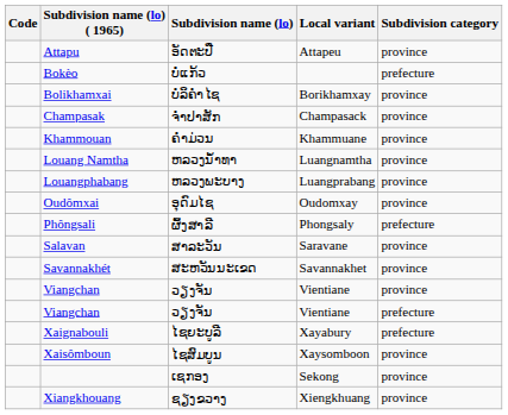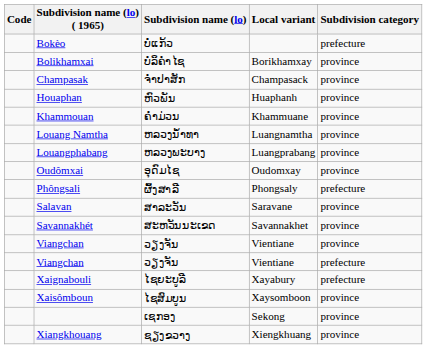 <table class="wikitable sortable">
 <tr>
 <th>Code</th>
 <th>Subdivision name (<a href='#'>lo</a>)<br>( 1965)</th>
 <th>Subdivision name (<a href='#'>lo</a>)</th>
 <th>Local variant</th>
 <th>Subdivision category</th>
-</tr>
-<tr>
-<td></td>
-<td><a href='#'>Attapu</a></td>
-<td>ອັດຕະປື</td>
-<td>Attapeu</td>
-<td>province</td>
 </tr>
 <tr>
 <td></td>
 <td><a href='#'>Bokèo</a></td>
 <td>ບໍ່ແກ້ວ</td>
 <td></td>
 <td>prefecture</td>
 </tr>
 <tr>
 <td></td>
 <td><a href='#'>Bolikhamxai</a></td>
 <td>ບໍລິຄໍາໄຊ</td>
 <td>Borikhamxay</td>
 <td>province</td>
 </tr>
 <tr>
 <td></td>
 <td><a href='#'>Champasak</a></td>
 <td>ຈຳປາສັກ</td>
 <td>Champasack</td>
+<td>province</td>
+</tr>
+<tr>
+<td></td>
+<td><a href='#'>Houaphan</a></td>
+<td>ຫົວພັນ</td>
+<td>Huaphanh</td>
 <td>province</td>
 </tr>
 <tr>
 <td></td>
 <td><a href='#'>Khammouan</a></td>
 <td>ຄໍາມ່ວນ</td>
 <td>Khammuane</td>
 <td>province</td>
 </tr>
 <tr>
 <td></td>
 <td><a href='#'>Louang Namtha</a></td>
 <td>ຫລວງນໍ້າທາ</td>
 <td>Luangnamtha</td>
 <td>province</td>
 </tr>
 <tr>
 <td></td>
 <td><a href='#'>Louangphabang</a></td>
 <td>ຫລວງພະບາງ</td>
 <td>Luangprabang</td>
 <td>province</td>
 </tr>
 <tr>
 <td></td>
 <td><a href='#'>Oudômxai</a></td>
 <td>ອຸດົມໄຊ</td>
 <td>Oudomxay</td>
 <td>province</td>
 </tr>
 <tr>
 <td></td>
 <td><a href='#'>Phôngsali</a></td>
 <td>ຜົ້ງສາລີ</td>
 <td>Phongsaly</td>
 <td>prefecture</td>
 </tr>
 <tr>
 <td></td>
 <td><a href='#'>Salavan</a></td>
 <td>ສາລະວັນ</td>
 <td>Saravane</td>
 <td>province</td>
 </tr>
 <tr>
 <td></td>
 <td><a href='#'>Savannakhét</a></td>
 <td>ສະຫວັນນະເຂດ</td>
 <td>Savannakhet</td>
 <td>province</td>
 </tr>
 <tr>
 <td></td>
 <td><a href='#'>Viangchan</a></td>
 <td>ວຽງຈັນ</td>
 <td>Vientiane</td>
 <td>province</td>
 </tr>
 <tr>
 <td></td>
 <td><a href='#'>Viangchan</a></td>
 <td>ວຽງຈັນ</td>
 <td>Vientiane</td>
 <td>prefecture</td>
 </tr>
 <tr>
 <td></td>
 <td><a href='#'>Xaignabouli</a></td>
 <td>ໄຊຍະບູລີ</td>
 <td>Xayabury</td>
 <td>prefecture</td>
 </tr>
 <tr>
 <td></td>
 <td><a href='#'>Xaisômboun</a></td>
 <td>ໄຊສົມບູນ</td>
 <td>Xaysomboon</td>
 <td>province</td>
 </tr>
 <tr>
 <td></td>
 <td></td>
 <td>ເຊກອງ</td>
 <td>Sekong</td>
 <td>province</td>
 </tr>
 <tr>
 <td></td>
 <td><a href='#'>Xiangkhouang</a></td>
 <td>ຊຽງຂວາງ</td>
 <td>Xiengkhuang</td>
 <td>province</td>
 </tr>
 </table>
